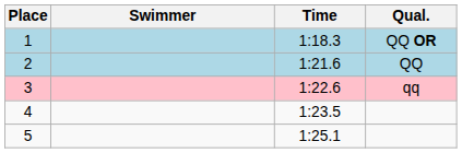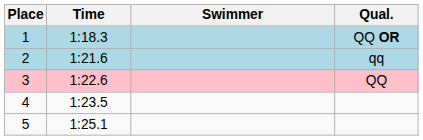 <table class=wikitable style="text-align:center">
 <tr>
 <th>Place</th>
+<th width=90>Time</th>
 <th width=230>Swimmer</th>
-<th width=90>Time</th>
 <th width=90>Qual.</th>
 </tr>
 <tr bgcolor=lightblue>
 <td>1</td>
+<td>1:18.3</td>
 <td align=left></td>
-<td>1:18.3</td>
 <td>QQ <strong>OR</strong></td>
 </tr>
 <tr bgcolor=lightblue>
 <td>2</td>
+<td>1:21.6</td>
 <td align=left></td>
-<td>1:21.6</td>
-<td>QQ</td>
+<td>qq</td>
 </tr>
 <tr bgcolor=pink>
 <td>3</td>
+<td>1:22.6</td>
 <td align=left></td>
-<td>1:22.6</td>
-<td>qq</td>
+<td>QQ</td>
 </tr>
 <tr>
 <td>4</td>
+<td>1:23.5</td>
 <td align=left></td>
-<td>1:23.5</td>
 <td></td>
 </tr>
 <tr>
 <td>5</td>
+<td>1:25.1</td>
 <td align=left></td>
-<td>1:25.1</td>
 <td></td>
 </tr>
 </table>
